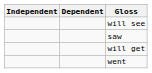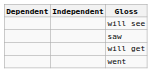 <table class=wikitable>
 <tr>
+<th>Dependent</th>
 <th>Independent</th>
-<th>Dependent</th>
 <th>Gloss</th>
 </tr>
 <tr>
 <td></td>
 <td></td>
 <td>will see</td>
 </tr>
 <tr>
 <td></td>
 <td></td>
 <td>saw</td>
 </tr>
 <tr>
 <td></td>
 <td></td>
 <td>will get</td>
 </tr>
 <tr>
 <td></td>
 <td></td>
 <td>went</td>
 </tr>
 </table>
